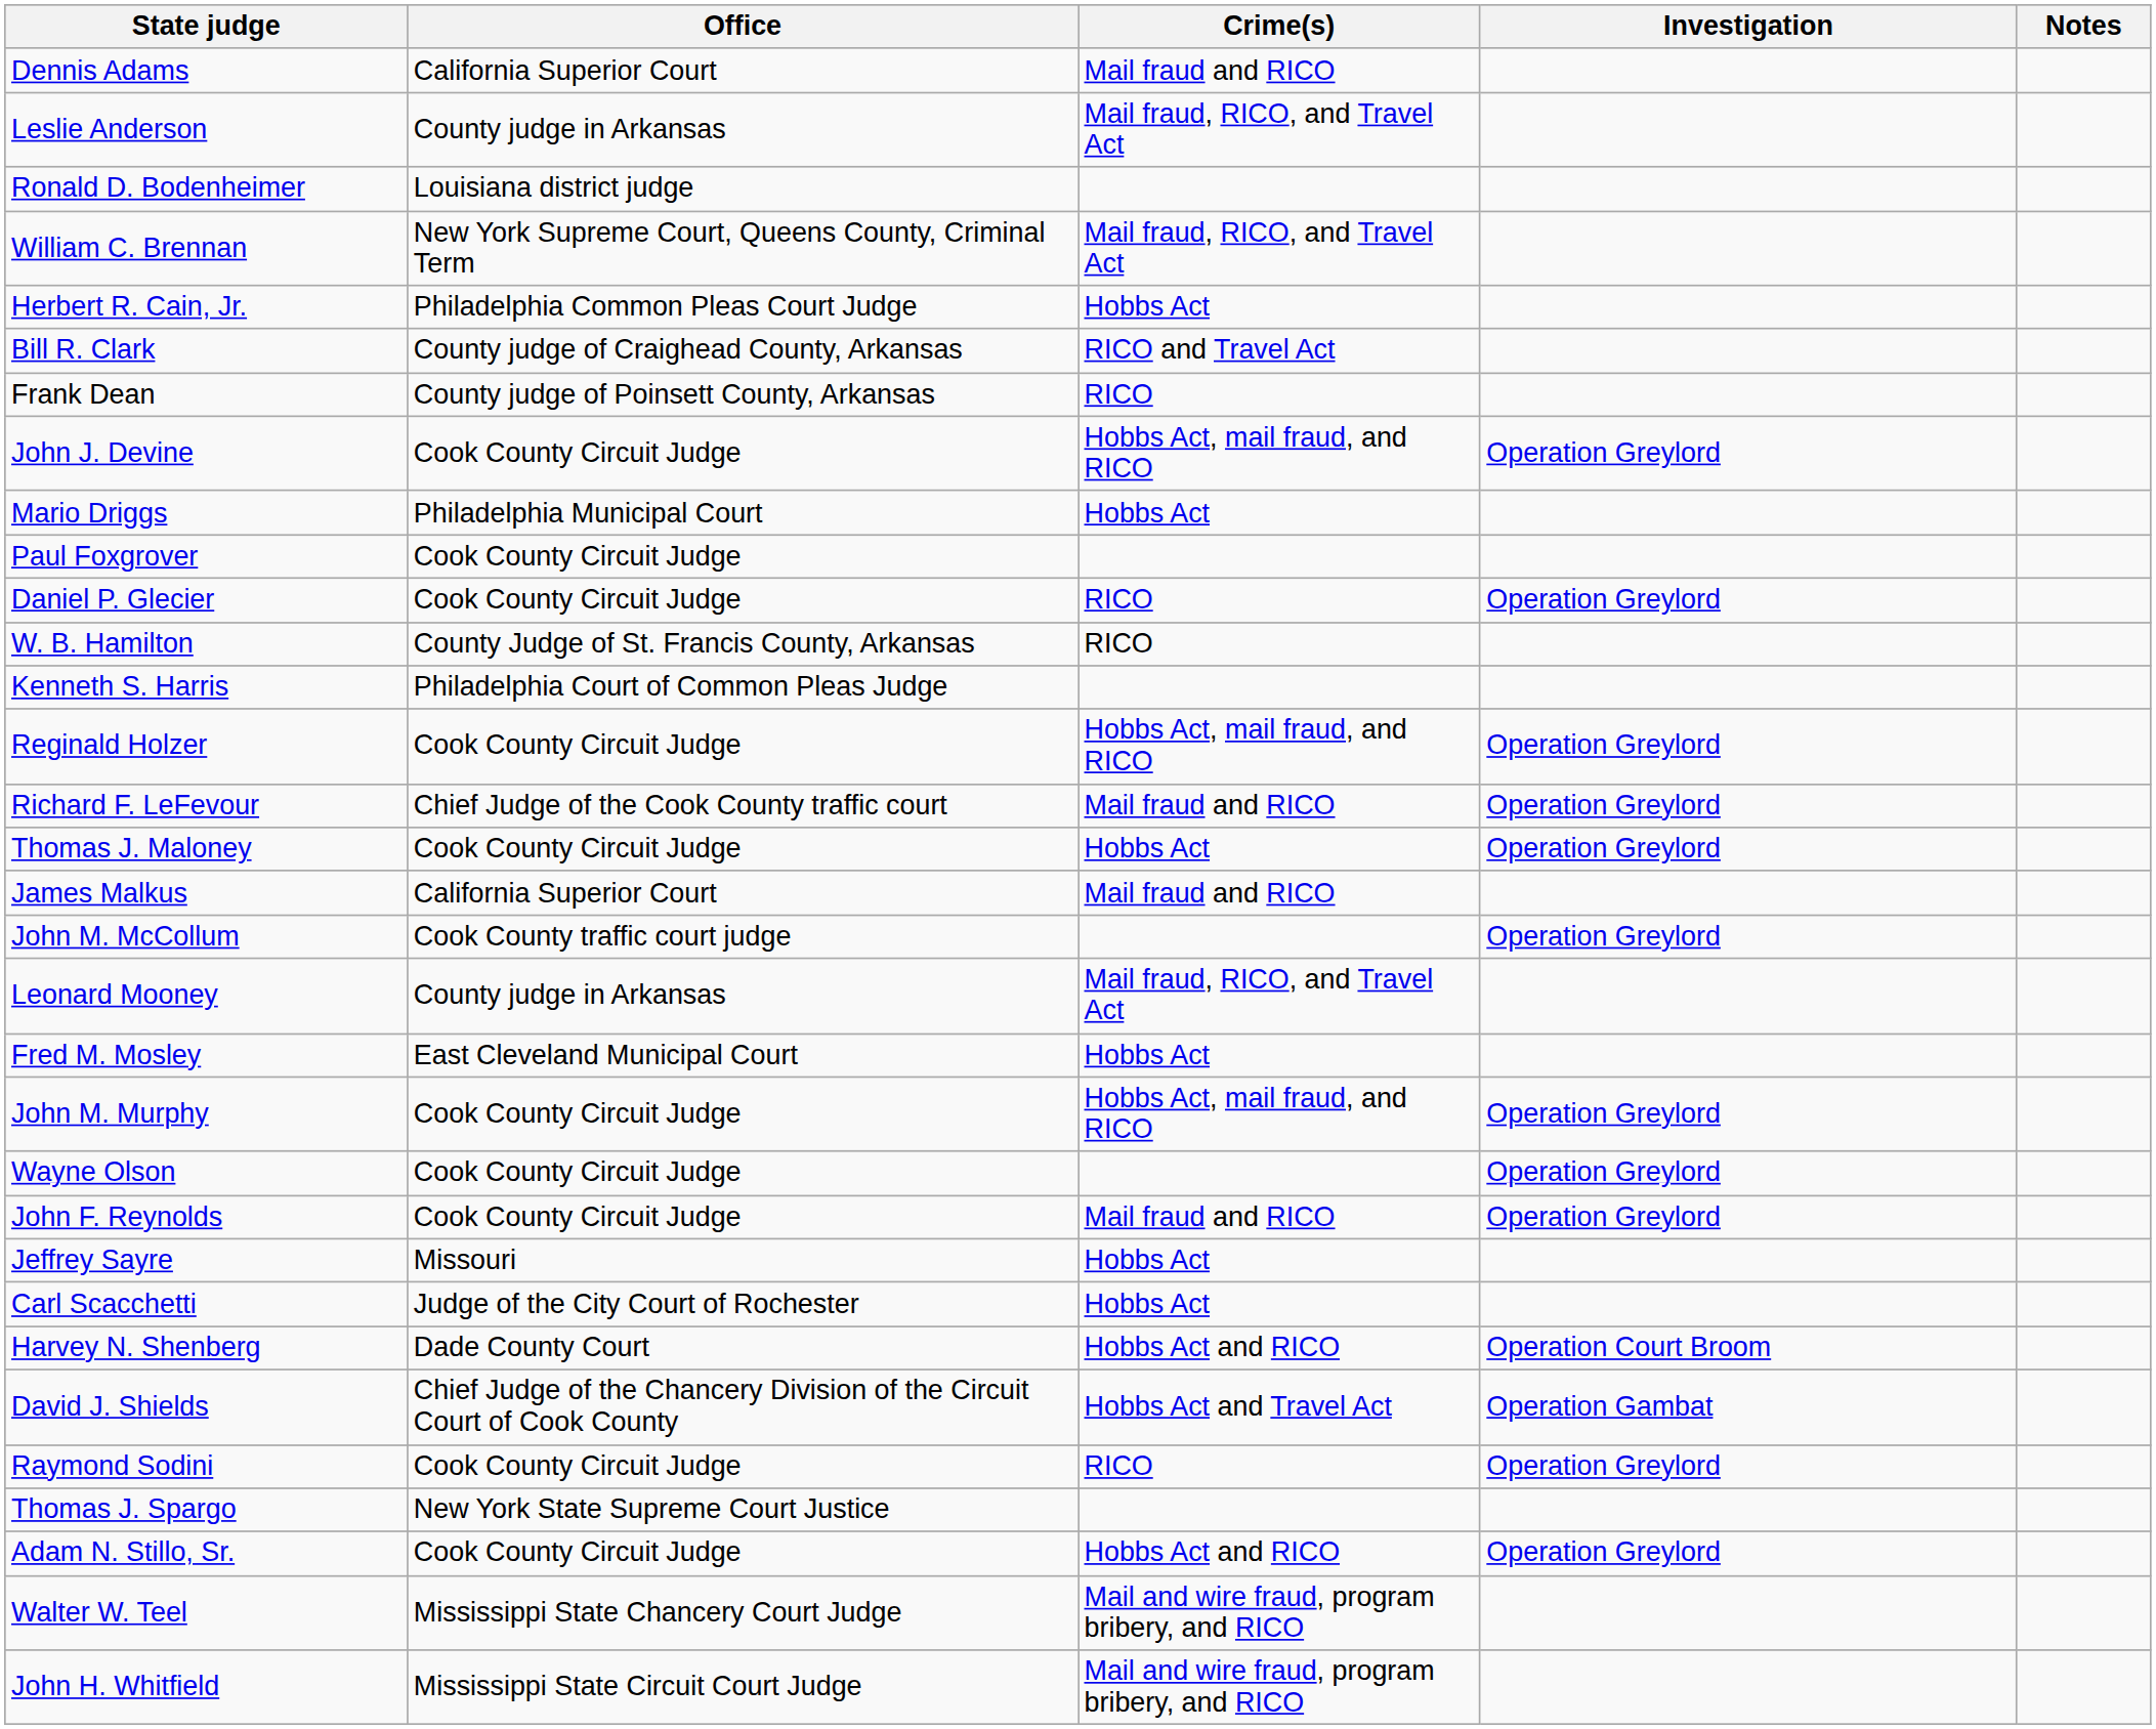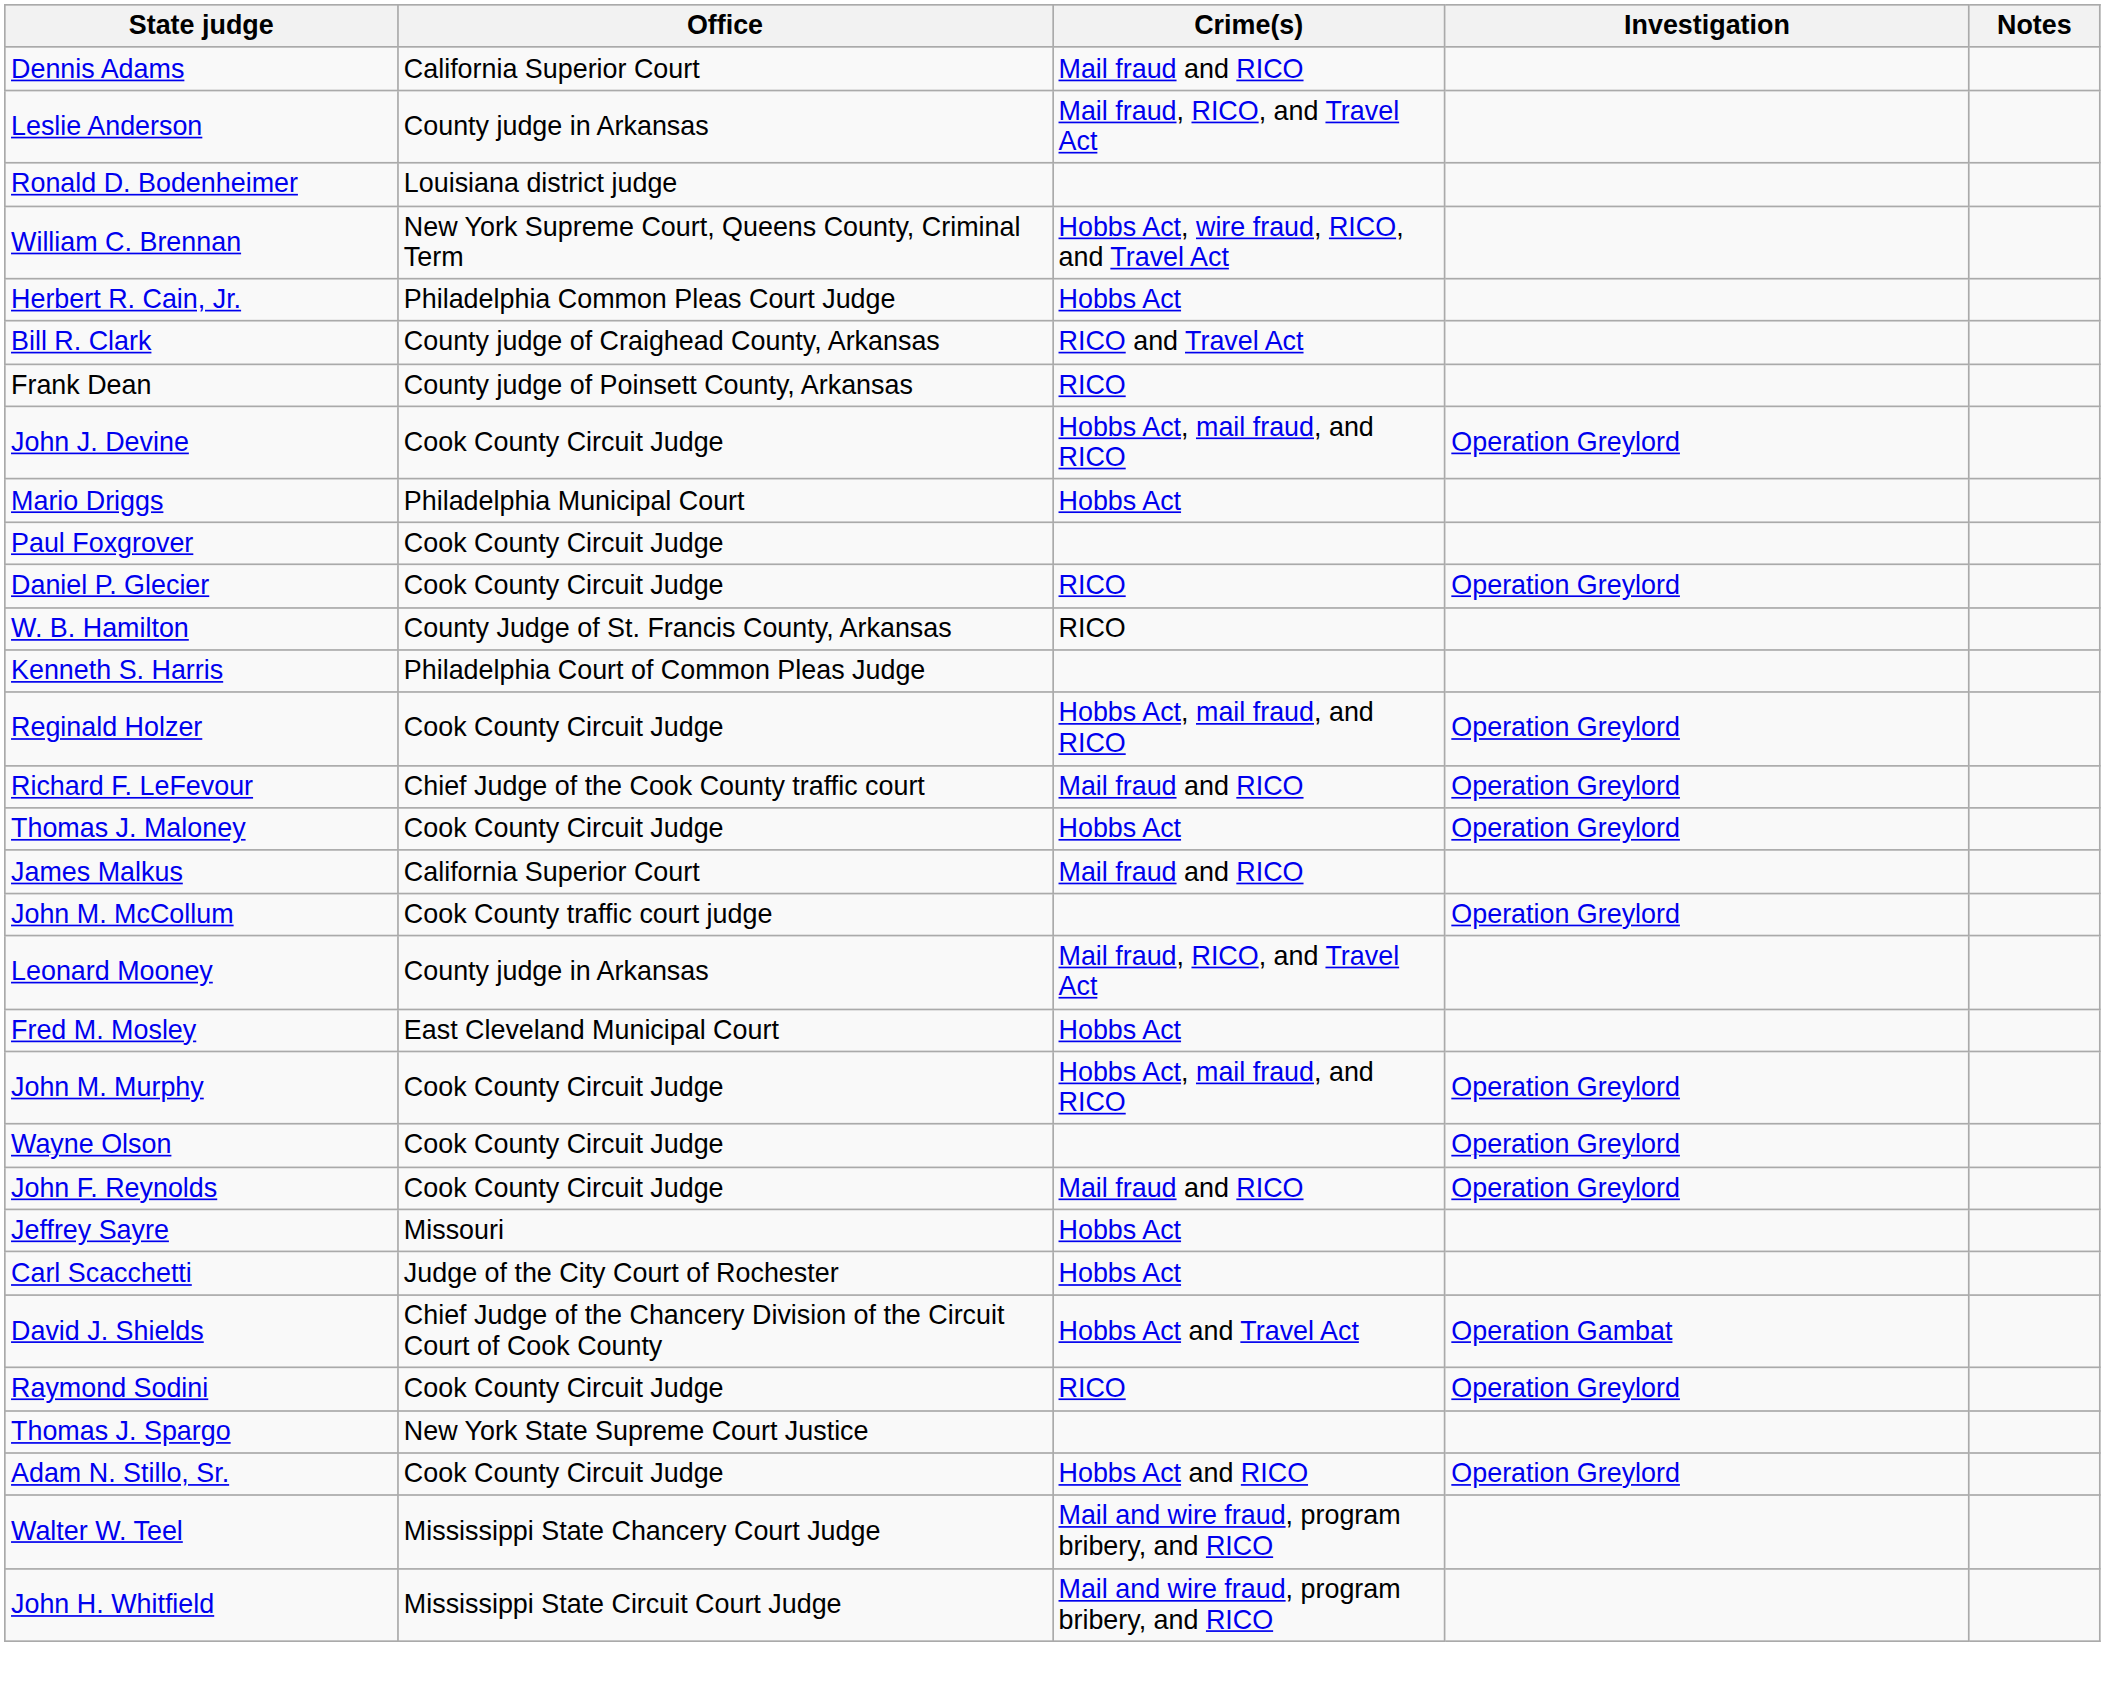 <table class="wikitable sortable">
 <tr>
 <th scope="col" style="width:15%;">State judge</th>
 <th scope="col" style="width:25%;">Office</th>
 <th scope="col" style="width:15%;">Crime(s)</th>
 <th scope="col" style="width:20%;">Investigation</th>
 <th scope="col" class="unsortable" style="width:5%;">Notes</th>
 </tr>
 <tr>
 <td><a href='#'>Dennis Adams</a></td>
 <td>California Superior Court</td>
 <td><a href='#'>Mail fraud</a> and <a href='#'>RICO</a></td>
 <td></td>
 <td></td>
 </tr>
 <tr>
 <td><a href='#'>Leslie Anderson</a></td>
 <td>County judge in Arkansas</td>
 <td><a href='#'>Mail fraud</a>, <a href='#'>RICO</a>, and <a href='#'>Travel Act</a></td>
 <td></td>
 <td></td>
 </tr>
 <tr>
 <td><a href='#'>Ronald D. Bodenheimer</a></td>
 <td>Louisiana district judge</td>
 <td></td>
 <td></td>
 <td></td>
 </tr>
 <tr>
 <td><a href='#'>William C. Brennan</a></td>
 <td>New York Supreme Court, Queens County, Criminal Term</td>
-<td><a href='#'>Mail fraud</a>, <a href='#'>RICO</a>, and <a href='#'>Travel Act</a></td>
+<td><a href='#'>Hobbs Act</a>, <a href='#'>wire fraud</a>, <a href='#'>RICO</a>, and <a href='#'>Travel Act</a></td>
 <td></td>
 <td></td>
 </tr>
 <tr>
 <td><a href='#'>Herbert R. Cain, Jr.</a></td>
 <td>Philadelphia Common Pleas Court Judge</td>
 <td><a href='#'>Hobbs Act</a></td>
 <td></td>
 <td></td>
 </tr>
 <tr>
 <td><a href='#'>Bill R. Clark</a></td>
 <td>County judge of Craighead County, Arkansas</td>
 <td><a href='#'>RICO</a> and <a href='#'>Travel Act</a></td>
 <td></td>
 <td></td>
 </tr>
 <tr>
 <td>Frank Dean</td>
 <td>County judge of Poinsett County, Arkansas</td>
 <td><a href='#'>RICO</a></td>
 <td></td>
 <td></td>
 </tr>
 <tr>
 <td><a href='#'>John J. Devine</a></td>
 <td>Cook County Circuit Judge</td>
 <td><a href='#'>Hobbs Act</a>, <a href='#'>mail fraud</a>, and <a href='#'>RICO</a></td>
 <td><a href='#'>Operation Greylord</a></td>
 <td></td>
 </tr>
 <tr>
 <td><a href='#'>Mario Driggs</a></td>
 <td>Philadelphia Municipal Court</td>
 <td><a href='#'>Hobbs Act</a></td>
 <td></td>
 <td></td>
 </tr>
 <tr>
 <td><a href='#'>Paul Foxgrover</a></td>
 <td>Cook County Circuit Judge</td>
 <td></td>
 <td></td>
 <td></td>
 </tr>
 <tr>
 <td><a href='#'>Daniel P. Glecier</a></td>
 <td>Cook County Circuit Judge</td>
 <td><a href='#'>RICO</a></td>
 <td><a href='#'>Operation Greylord</a></td>
 <td></td>
 </tr>
 <tr>
 <td><a href='#'>W. B. Hamilton</a></td>
 <td>County Judge of St. Francis County, Arkansas</td>
 <td>RICO</td>
 <td></td>
 <td></td>
 </tr>
 <tr>
 <td><a href='#'>Kenneth S. Harris</a></td>
 <td>Philadelphia Court of Common Pleas Judge</td>
 <td></td>
 <td></td>
 <td></td>
 </tr>
 <tr>
 <td><a href='#'>Reginald Holzer</a></td>
 <td>Cook County Circuit Judge</td>
 <td><a href='#'>Hobbs Act</a>, <a href='#'>mail fraud</a>, and <a href='#'>RICO</a></td>
 <td><a href='#'>Operation Greylord</a></td>
 <td></td>
 </tr>
 <tr>
 <td><a href='#'>Richard F. LeFevour</a></td>
 <td>Chief Judge of the Cook County traffic court</td>
 <td><a href='#'>Mail fraud</a> and <a href='#'>RICO</a></td>
 <td><a href='#'>Operation Greylord</a></td>
 <td></td>
 </tr>
 <tr>
 <td><a href='#'>Thomas J. Maloney</a></td>
 <td>Cook County Circuit Judge</td>
 <td><a href='#'>Hobbs Act</a></td>
 <td><a href='#'>Operation Greylord</a></td>
 <td></td>
 </tr>
 <tr>
 <td><a href='#'>James Malkus</a></td>
 <td>California Superior Court</td>
 <td><a href='#'>Mail fraud</a> and <a href='#'>RICO</a></td>
 <td></td>
 <td></td>
 </tr>
 <tr>
 <td><a href='#'>John M. McCollum</a></td>
 <td>Cook County traffic court judge</td>
 <td></td>
 <td><a href='#'>Operation Greylord</a></td>
 <td></td>
 </tr>
 <tr>
 <td><a href='#'>Leonard Mooney</a></td>
 <td>County judge in Arkansas</td>
 <td><a href='#'>Mail fraud</a>, <a href='#'>RICO</a>, and <a href='#'>Travel Act</a></td>
 <td></td>
 <td></td>
 </tr>
 <tr>
 <td><a href='#'>Fred M. Mosley</a></td>
 <td>East Cleveland Municipal Court</td>
 <td><a href='#'>Hobbs Act</a></td>
 <td></td>
 <td></td>
 </tr>
 <tr>
 <td><a href='#'>John M. Murphy</a></td>
 <td>Cook County Circuit Judge</td>
 <td><a href='#'>Hobbs Act</a>, <a href='#'>mail fraud</a>, and <a href='#'>RICO</a></td>
 <td><a href='#'>Operation Greylord</a></td>
 <td></td>
 </tr>
 <tr>
 <td><a href='#'>Wayne Olson</a></td>
 <td>Cook County Circuit Judge</td>
 <td></td>
 <td><a href='#'>Operation Greylord</a></td>
 <td></td>
 </tr>
 <tr>
 <td><a href='#'>John F. Reynolds</a></td>
 <td>Cook County Circuit Judge</td>
 <td><a href='#'>Mail fraud</a> and <a href='#'>RICO</a></td>
 <td><a href='#'>Operation Greylord</a></td>
 <td></td>
 </tr>
 <tr>
 <td><a href='#'>Jeffrey Sayre</a></td>
 <td>Missouri</td>
 <td><a href='#'>Hobbs Act</a></td>
 <td></td>
 <td></td>
 </tr>
 <tr>
 <td><a href='#'>Carl Scacchetti</a></td>
 <td>Judge of the City Court of Rochester</td>
 <td><a href='#'>Hobbs Act</a></td>
 <td></td>
 <td></td>
 </tr>
 <tr>
-<td><a href='#'>Harvey N. Shenberg</a></td>
-<td>Dade County Court</td>
-<td><a href='#'>Hobbs Act</a> and <a href='#'>RICO</a></td>
-<td><a href='#'>Operation Court Broom</a></td>
-<td></td>
-</tr>
-<tr>
 <td><a href='#'>David J. Shields</a></td>
 <td>Chief Judge of the Chancery Division of the Circuit Court of Cook County</td>
 <td><a href='#'>Hobbs Act</a> and <a href='#'>Travel Act</a></td>
 <td><a href='#'>Operation Gambat</a></td>
 <td></td>
 </tr>
 <tr>
 <td><a href='#'>Raymond Sodini</a></td>
 <td>Cook County Circuit Judge</td>
 <td><a href='#'>RICO</a></td>
 <td><a href='#'>Operation Greylord</a></td>
 <td></td>
 </tr>
 <tr>
 <td><a href='#'>Thomas J. Spargo</a></td>
 <td>New York State Supreme Court Justice</td>
 <td></td>
 <td></td>
 <td></td>
 </tr>
 <tr>
 <td><a href='#'>Adam N. Stillo, Sr.</a></td>
 <td>Cook County Circuit Judge</td>
 <td><a href='#'>Hobbs Act</a> and <a href='#'>RICO</a></td>
 <td><a href='#'>Operation Greylord</a></td>
 <td></td>
 </tr>
 <tr>
 <td><a href='#'>Walter W. Teel</a></td>
 <td>Mississippi State Chancery Court Judge</td>
 <td><a href='#'>Mail and wire fraud</a>, program bribery, and <a href='#'>RICO</a></td>
 <td></td>
 <td></td>
 </tr>
 <tr>
 <td><a href='#'>John H. Whitfield</a></td>
 <td>Mississippi State Circuit Court Judge</td>
 <td><a href='#'>Mail and wire fraud</a>, program bribery, and <a href='#'>RICO</a></td>
 <td></td>
 <td></td>
 </tr>
 </table>
